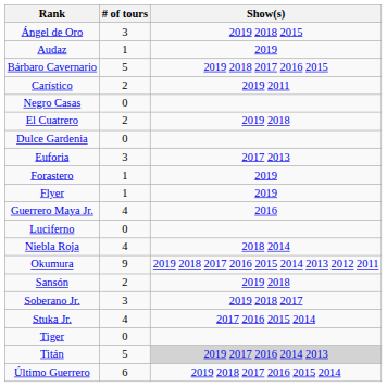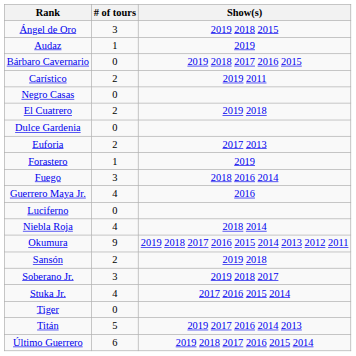 <table class="wikitable sortable" style="text-align: center">
 <tr>
 <th scope="col">Rank</th>
 <th scope="col"># of tours</th>
 <th scope="col">Show(s)</th>
 </tr>
 <tr>
 <td><a href='#'>Ángel de Oro</a></td>
 <td>3</td>
 <td><a href='#'>2019</a> <a href='#'>2018</a> <a href='#'>2015</a></td>
 </tr>
 <tr>
 <td><a href='#'>Audaz</a></td>
 <td>1</td>
 <td><a href='#'>2019</a></td>
 </tr>
 <tr>
 <td><a href='#'>Bárbaro Cavernario</a></td>
-<td>5</td>
+<td>0</td>
 <td><a href='#'>2019</a> <a href='#'>2018</a> <a href='#'>2017</a> <a href='#'>2016</a> <a href='#'>2015</a></td>
 </tr>
 <tr>
 <td><a href='#'>Carístico</a></td>
 <td>2</td>
 <td><a href='#'>2019</a> <a href='#'>2011</a></td>
 </tr>
 <tr>
 <td><a href='#'>Negro Casas</a></td>
 <td>0</td>
 <td> </td>
 </tr>
 <tr>
 <td><a href='#'>El Cuatrero</a></td>
 <td>2</td>
 <td><a href='#'>2019</a> <a href='#'>2018</a></td>
 </tr>
 <tr>
 <td><a href='#'>Dulce Gardenia</a></td>
 <td>0</td>
 <td> </td>
 </tr>
 <tr>
 <td><a href='#'>Euforia</a></td>
-<td>3</td>
+<td>2</td>
 <td><a href='#'>2017</a> <a href='#'>2013</a></td>
 </tr>
 <tr>
 <td><a href='#'>Forastero</a></td>
 <td>1</td>
 <td><a href='#'>2019</a></td>
 </tr>
 <tr>
-<td><a href='#'>Flyer</a></td>
-<td>1</td>
-<td><a href='#'>2019</a></td>
+<td><a href='#'>Fuego</a></td>
+<td>3</td>
+<td><a href='#'>2018</a> <a href='#'>2016</a> <a href='#'>2014</a></td>
 </tr>
 <tr>
 <td><a href='#'>Guerrero Maya Jr.</a></td>
 <td>4</td>
 <td><a href='#'>2016</a></td>
 </tr>
 <tr>
 <td><a href='#'>Luciferno</a></td>
 <td>0</td>
 <td> </td>
 </tr>
 <tr>
 <td><a href='#'>Niebla Roja</a></td>
 <td>4</td>
 <td><a href='#'>2018</a> <a href='#'>2014</a></td>
 </tr>
 <tr>
 <td><a href='#'>Okumura</a></td>
 <td>9</td>
 <td><a href='#'>2019</a> <a href='#'>2018</a> <a href='#'>2017</a> <a href='#'>2016</a> <a href='#'>2015</a> <a href='#'>2014</a> <a href='#'>2013</a> <a href='#'>2012</a> <a href='#'>2011</a></td>
 </tr>
 <tr>
 <td><a href='#'>Sansón</a></td>
 <td>2</td>
 <td><a href='#'>2019</a> <a href='#'>2018</a></td>
 </tr>
 <tr>
 <td><a href='#'>Soberano Jr.</a></td>
 <td>3</td>
 <td><a href='#'>2019</a> <a href='#'>2018</a> <a href='#'>2017</a></td>
 </tr>
 <tr>
 <td><a href='#'>Stuka Jr.</a></td>
 <td>4</td>
 <td><a href='#'>2017</a> <a href='#'>2016</a> <a href='#'>2015</a> <a href='#'>2014</a></td>
 </tr>
 <tr>
 <td><a href='#'>Tiger</a></td>
 <td>0</td>
 <td> </td>
 </tr>
 <tr>
 <td><a href='#'>Titán</a></td>
 <td>5</td>
-<td style="background: lightgrey;"><a href='#'>2019</a> <a href='#'>2017</a> <a href='#'>2016</a> <a href='#'>2014</a> <a href='#'>2013</a></td>
+<td><a href='#'>2019</a> <a href='#'>2017</a> <a href='#'>2016</a> <a href='#'>2014</a> <a href='#'>2013</a></td>
 </tr>
 <tr>
 <td><a href='#'>Último Guerrero</a></td>
 <td>6</td>
 <td><a href='#'>2019</a> <a href='#'>2018</a> <a href='#'>2017</a> <a href='#'>2016</a> <a href='#'>2015</a> <a href='#'>2014</a></td>
 </tr>
 </table>
